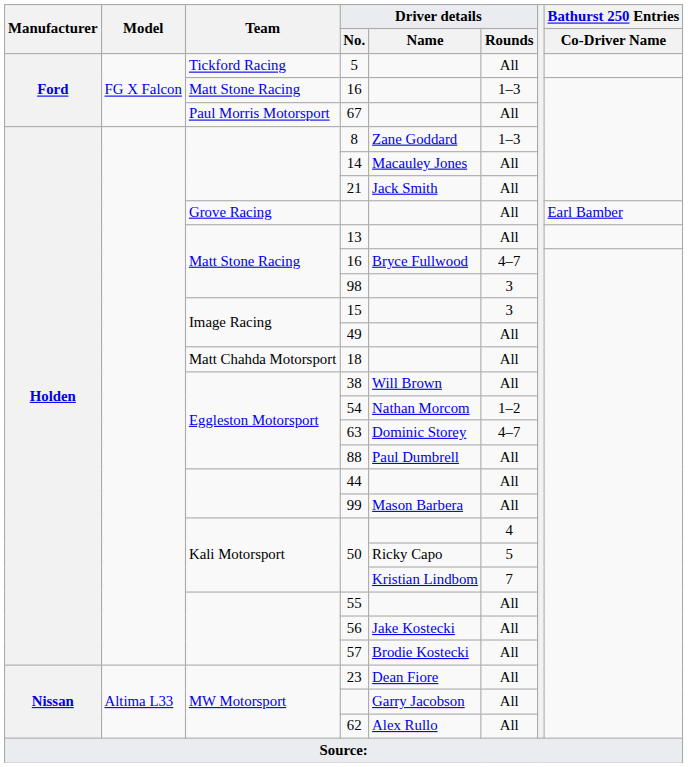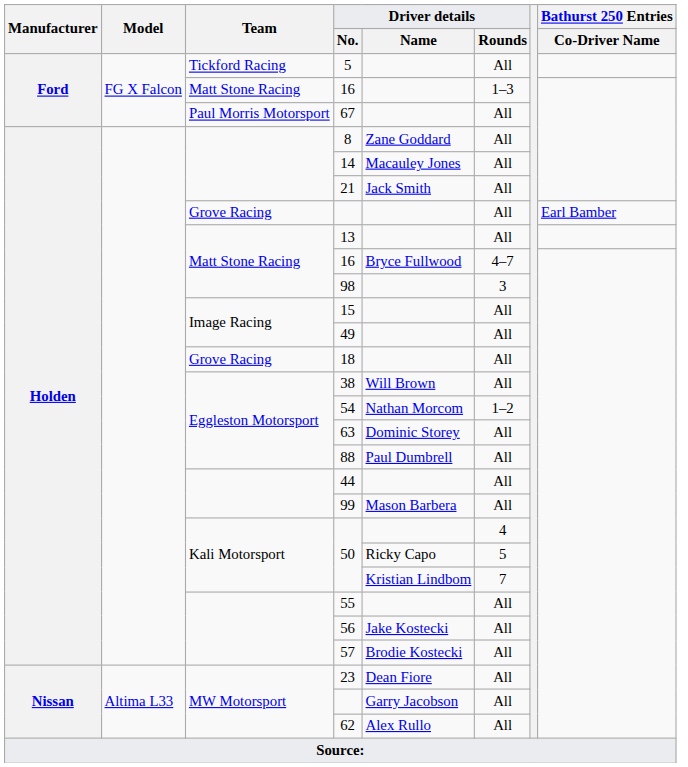 <table class="wikitable" style="font-size: 85%">
 <tr>
 <th rowspan=2>Manufacturer</th>
 <th rowspan=2>Model</th>
 <th rowspan=2>Team</th>
 <td style="background:#eaecf0; text-align:center;" colspan=3><strong>Driver details</strong></td>
 <th rowspan=30></th>
 <th><a href='#'>Bathurst 250</a> Entries</th>
 </tr>
 <tr>
 <th><abbr>No.</abbr></th>
 <th>Name</th>
 <th>Rounds</th>
 <th>Co-Driver Name</th>
 </tr>
 <tr>
 <th rowspan=3><a href='#'>Ford</a></th>
 <td rowspan=3><a href='#'>FG X Falcon</a></td>
 <td><a href='#'>Tickford Racing</a></td>
 <td align=center>5</td>
 <td></td>
 <td align=center>All</td>
 <td></td>
 </tr>
 <tr>
 <td><a href='#'>Matt Stone Racing</a></td>
 <td align=center>16</td>
 <td></td>
 <td align=center>1–3</td>
 </tr>
 <tr>
 <td><a href='#'>Paul Morris Motorsport</a></td>
 <td align=center>67</td>
 <td></td>
 <td align=center>All</td>
 </tr>
 <tr>
 <th rowspan=22><a href='#'>Holden</a></th>
 <td rowspan=22></td>
 <td rowspan=3></td>
 <td align=center>8</td>
 <td> <a href='#'>Zane Goddard</a></td>
-<td align=center>1–3</td>
+<td align=center>All</td>
 </tr>
 <tr>
 <td align=center>14</td>
 <td> <a href='#'>Macauley Jones</a></td>
 <td align=center>All</td>
 </tr>
 <tr>
 <td align=center>21</td>
 <td> <a href='#'>Jack Smith</a></td>
 <td align=center>All</td>
 </tr>
 <tr>
 <td><a href='#'>Grove Racing</a></td>
 <td align=center></td>
 <td></td>
 <td align=center>All</td>
 <td> <a href='#'>Earl Bamber</a></td>
 </tr>
 <tr>
 <td rowspan=3><a href='#'>Matt Stone Racing</a></td>
 <td align=center>13</td>
 <td></td>
 <td align=center>All</td>
 <td></td>
 </tr>
 <tr>
 <td align=center>16</td>
 <td> <a href='#'>Bryce Fullwood</a></td>
 <td align=center>4–7</td>
 </tr>
 <tr>
 <td align=center>98</td>
 <td></td>
 <td align=center>3</td>
 </tr>
 <tr>
 <td rowspan=2>Image Racing</td>
 <td align=center>15</td>
 <td></td>
-<td align=center>3</td>
+<td align=center>All</td>
 </tr>
 <tr>
 <td align=center>49</td>
 <td></td>
 <td align=center>All</td>
 </tr>
 <tr>
-<td>Matt Chahda Motorsport</td>
+<td><a href='#'>Grove Racing</a></td>
 <td align=center>18</td>
 <td></td>
 <td align=center>All</td>
 </tr>
 <tr>
 <td rowspan=4><a href='#'>Eggleston Motorsport</a></td>
 <td align=center>38</td>
 <td> <a href='#'>Will Brown</a></td>
 <td align=center>All</td>
 </tr>
 <tr>
 <td align=center>54</td>
 <td> <a href='#'>Nathan Morcom</a></td>
 <td align=center>1–2</td>
 </tr>
 <tr>
 <td align=center>63</td>
 <td> <a href='#'>Dominic Storey</a></td>
-<td align=center>4–7</td>
+<td align=center>All</td>
 </tr>
 <tr>
 <td align=center>88</td>
 <td> <a href='#'>Paul Dumbrell</a></td>
 <td align=center>All</td>
 </tr>
 <tr>
 <td rowspan=2></td>
 <td align=center>44</td>
 <td></td>
 <td align=center>All</td>
 </tr>
 <tr>
 <td align=center>99</td>
 <td> <a href='#'>Mason Barbera</a></td>
 <td align=center>All</td>
 </tr>
 <tr>
 <td rowspan=3>Kali Motorsport</td>
 <td rowspan=3 align=center>50</td>
 <td></td>
 <td align=center>4</td>
 </tr>
 <tr>
 <td> Ricky Capo</td>
 <td align=center>5</td>
 </tr>
 <tr>
 <td> <a href='#'>Kristian Lindbom</a></td>
 <td align=center>7</td>
 </tr>
 <tr>
 <td rowspan=3></td>
 <td align=center>55</td>
 <td></td>
 <td align=center>All</td>
 </tr>
 <tr>
 <td align=center>56</td>
 <td> <a href='#'>Jake Kostecki</a></td>
 <td align=center>All</td>
 </tr>
 <tr>
 <td align=center>57</td>
 <td> <a href='#'>Brodie Kostecki</a></td>
 <td align=center>All</td>
 </tr>
 <tr>
 <th rowspan=3><a href='#'>Nissan</a></th>
 <td rowspan=3><a href='#'>Altima L33</a></td>
 <td rowspan=3><a href='#'>MW Motorsport</a></td>
 <td align=center>23</td>
 <td> <a href='#'>Dean Fiore</a></td>
 <td align=center>All</td>
 </tr>
 <tr>
 <td align=center></td>
 <td> <a href='#'>Garry Jacobson</a></td>
 <td align=center>All</td>
 </tr>
 <tr>
 <td align=center>62</td>
 <td> <a href='#'>Alex Rullo</a></td>
 <td align=center>All</td>
 </tr>
 <tr>
 <td style="background:#eaecf0; text-align:center;" colspan="8"><strong>Source:</strong></td>
 </tr>
 </table>
